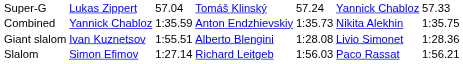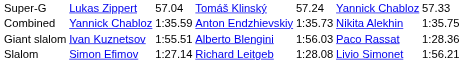 <table>
 <tr>
 <td>Super-G<br></td>
 <td> <a href='#'>Lukas Zippert</a></td>
 <td>57.04</td>
 <td> <a href='#'>Tomáš Klinský</a></td>
 <td>57.24</td>
 <td> <a href='#'>Yannick Chabloz</a></td>
 <td>57.33</td>
 </tr>
 <tr>
 <td>Combined<br></td>
 <td> <a href='#'>Yannick Chabloz</a></td>
 <td>1:35.59</td>
 <td> <a href='#'>Anton Endzhievskiy</a></td>
 <td>1:35.73</td>
 <td> <a href='#'>Nikita Alekhin</a></td>
 <td>1:35.75</td>
 </tr>
 <tr>
 <td>Giant slalom<br></td>
 <td> <a href='#'>Ivan Kuznetsov</a></td>
 <td>1:55.51</td>
 <td> <a href='#'>Alberto Blengini</a></td>
-<td>1:28.08</td>
-<td> <a href='#'>Livio Simonet</a></td>
+<td>1:56.03</td>
+<td> <a href='#'>Paco Rassat</a></td>
 <td>1:28.36</td>
 </tr>
 <tr>
 <td>Slalom<br></td>
 <td> <a href='#'>Simon Efimov</a></td>
 <td>1:27.14</td>
 <td> <a href='#'>Richard Leitgeb</a></td>
-<td>1:56.03</td>
-<td> <a href='#'>Paco Rassat</a></td>
+<td>1:28.08</td>
+<td> <a href='#'>Livio Simonet</a></td>
 <td>1:56.21</td>
 </tr>
 </table>
